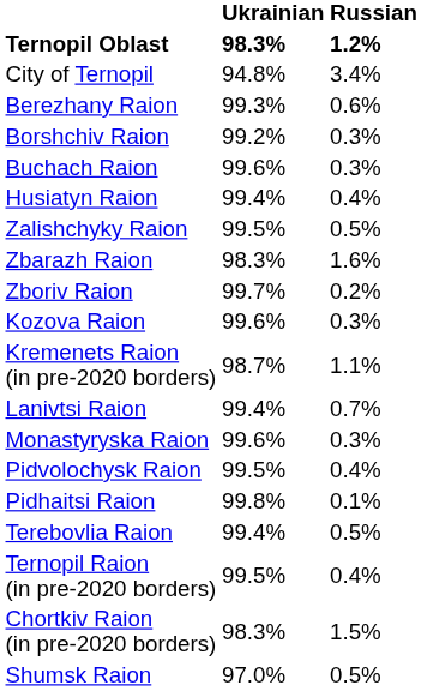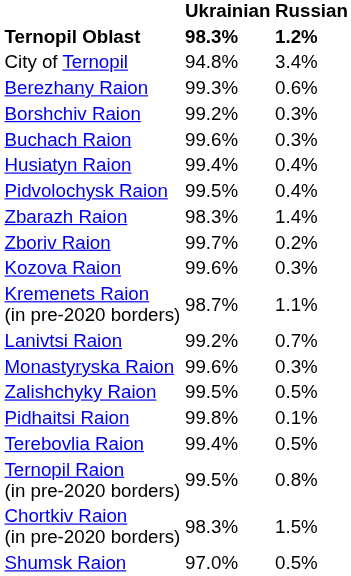 <table class="standard sortable">
 <tr>
 <th></th>
 <th>Ukrainian</th>
 <th>Russian</th>
 </tr>
 <tr>
 <td><strong>Ternopil Oblast</strong></td>
 <td><strong>98.3%</strong></td>
 <td><strong>1.2%</strong></td>
 </tr>
 <tr>
 <td>City of <a href='#'>Ternopil</a></td>
 <td>94.8%</td>
 <td>3.4%</td>
 </tr>
 <tr>
 <td><a href='#'>Berezhany Raion</a></td>
 <td>99.3%</td>
 <td>0.6%</td>
 </tr>
 <tr>
 <td><a href='#'>Borshchiv Raion</a></td>
 <td>99.2%</td>
 <td>0.3%</td>
 </tr>
 <tr>
 <td><a href='#'>Buchach Raion</a></td>
 <td>99.6%</td>
 <td>0.3%</td>
 </tr>
 <tr>
 <td><a href='#'>Husiatyn Raion</a></td>
 <td>99.4%</td>
 <td>0.4%</td>
 </tr>
 <tr>
-<td><a href='#'>Zalishchyky Raion</a></td>
+<td><a href='#'>Pidvolochysk Raion</a></td>
 <td>99.5%</td>
-<td>0.5%</td>
+<td>0.4%</td>
 </tr>
 <tr>
 <td><a href='#'>Zbarazh Raion</a></td>
 <td>98.3%</td>
-<td>1.6%</td>
+<td>1.4%</td>
 </tr>
 <tr>
 <td><a href='#'>Zboriv Raion</a></td>
 <td>99.7%</td>
 <td>0.2%</td>
 </tr>
 <tr>
 <td><a href='#'>Kozova Raion</a></td>
 <td>99.6%</td>
 <td>0.3%</td>
 </tr>
 <tr>
 <td><a href='#'>Kremenets Raion</a><br>(in pre-2020 borders)</td>
 <td>98.7%</td>
 <td>1.1%</td>
 </tr>
 <tr>
 <td><a href='#'>Lanivtsi Raion</a></td>
-<td>99.4%</td>
+<td>99.2%</td>
 <td>0.7%</td>
 </tr>
 <tr>
 <td><a href='#'>Monastyryska Raion</a></td>
 <td>99.6%</td>
 <td>0.3%</td>
 </tr>
 <tr>
-<td><a href='#'>Pidvolochysk Raion</a></td>
+<td><a href='#'>Zalishchyky Raion</a></td>
 <td>99.5%</td>
-<td>0.4%</td>
+<td>0.5%</td>
 </tr>
 <tr>
 <td><a href='#'>Pidhaitsi Raion</a></td>
 <td>99.8%</td>
 <td>0.1%</td>
 </tr>
 <tr>
 <td><a href='#'>Terebovlia Raion</a></td>
 <td>99.4%</td>
 <td>0.5%</td>
 </tr>
 <tr>
 <td><a href='#'>Ternopil Raion</a><br>(in pre-2020 borders)</td>
 <td>99.5%</td>
-<td>0.4%</td>
+<td>0.8%</td>
 </tr>
 <tr>
 <td><a href='#'>Chortkiv Raion</a><br>(in pre-2020 borders)</td>
 <td>98.3%</td>
 <td>1.5%</td>
 </tr>
 <tr>
 <td><a href='#'>Shumsk Raion</a></td>
 <td>97.0%</td>
 <td>0.5%</td>
 </tr>
 </table>
